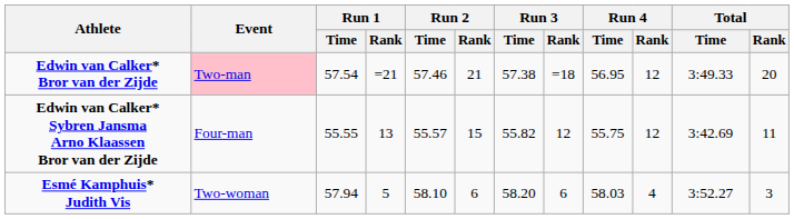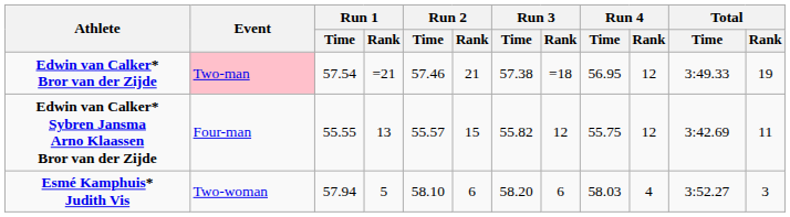 <table class="wikitable plainrowheaders" style="text-align: center;font-size:90%">
 <tr>
 <th scope="col" rowspan=2 style="width:12em;">Athlete</th>
 <th scope="col" rowspan=2 style="width:8em;">Event</th>
 <th scope="col" colspan="2">Run 1</th>
 <th scope="col" colspan="2">Run 2</th>
 <th scope="col" colspan="2">Run 3</th>
 <th scope="col" colspan="2">Run 4</th>
 <th scope="col" colspan="2">Total</th>
 </tr>
 <tr style="font-size:95%">
 <th scope="col" style="width:3em;">Time</th>
 <th scope="col" style="width:2em;">Rank</th>
 <th scope="col" style="width:3em;">Time</th>
 <th scope="col" style="width:2em;">Rank</th>
 <th scope="col" style="width:3em;">Time</th>
 <th scope="col" style="width:2em;">Rank</th>
 <th scope="col" style="width:3em;">Time</th>
 <th scope="col" style="width:2em;">Rank</th>
 <th scope="col" style="width:5em;">Time</th>
 <th scope="col" style="width:2em;">Rank</th>
 </tr>
 <tr>
 <th scope="row" style="background-color:transparent"><a href='#'>Edwin van Calker</a>*<br><a href='#'>Bror van der Zijde</a></th>
 <td align=left style="background: pink;"><a href='#'>Two-man</a></td>
 <td>57.54</td>
 <td>=21</td>
 <td>57.46</td>
 <td>21</td>
 <td>57.38</td>
 <td>=18</td>
 <td>56.95</td>
 <td>12</td>
 <td>3:49.33</td>
-<td>20</td>
+<td>19</td>
 </tr>
 <tr>
 <th scope="row" style="background-color:transparent">Edwin van Calker*<br><a href='#'>Sybren Jansma</a><br><a href='#'>Arno Klaassen</a><br>Bror van der Zijde</th>
 <td align=left><a href='#'>Four-man</a></td>
 <td>55.55</td>
 <td>13</td>
 <td>55.57</td>
 <td>15</td>
 <td>55.82</td>
 <td>12</td>
 <td>55.75</td>
 <td>12</td>
 <td>3:42.69</td>
 <td>11</td>
 </tr>
 <tr>
 <th scope="row" style="background-color:transparent"><a href='#'>Esmé Kamphuis</a>*<br><a href='#'>Judith Vis</a></th>
 <td align=left><a href='#'>Two-woman</a></td>
 <td>57.94</td>
 <td>5</td>
 <td>58.10</td>
 <td>6</td>
 <td>58.20</td>
 <td>6</td>
 <td>58.03</td>
 <td>4</td>
 <td>3:52.27</td>
 <td>3</td>
 </tr>
 </table>
